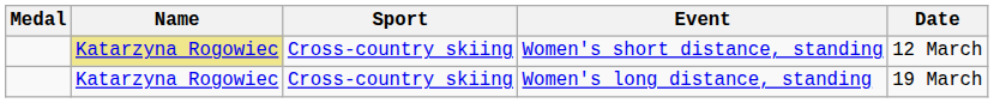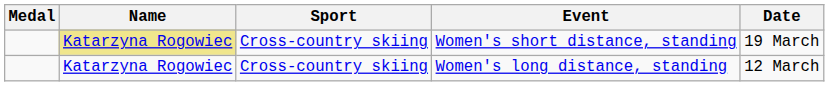 <table class="wikitable sortable" style="font-size:95%">
 <tr>
 <th>Medal</th>
 <th>Name</th>
 <th>Sport</th>
 <th>Event</th>
 <th>Date</th>
 </tr>
 <tr>
 <td></td>
 <td style="background: khaki;"><a href='#'>Katarzyna Rogowiec</a></td>
 <td><a href='#'>Cross-country skiing</a></td>
 <td><a href='#'>Women's short distance, standing</a></td>
-<td>12 March</td>
+<td>19 March</td>
 </tr>
 <tr>
 <td></td>
 <td><a href='#'>Katarzyna Rogowiec</a></td>
 <td><a href='#'>Cross-country skiing</a></td>
 <td><a href='#'>Women's long distance, standing</a></td>
-<td>19 March</td>
+<td>12 March</td>
 </tr>
 </table>
